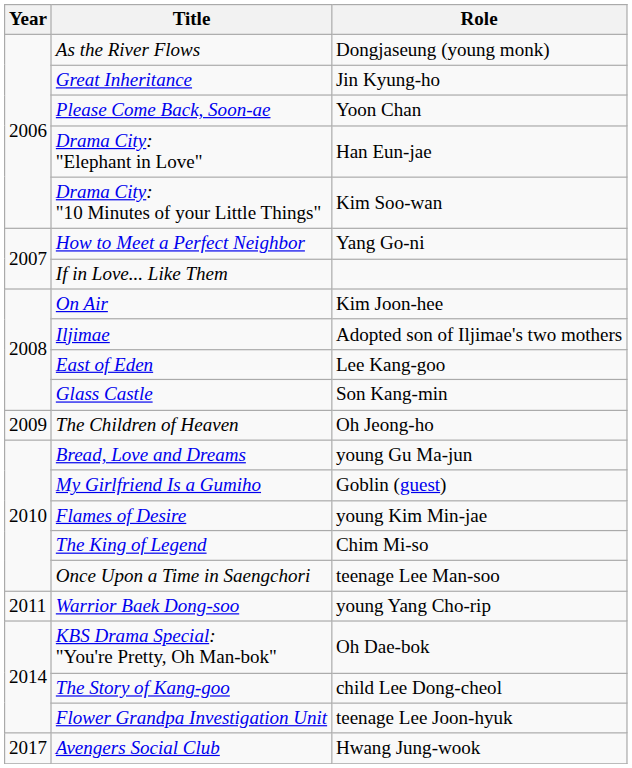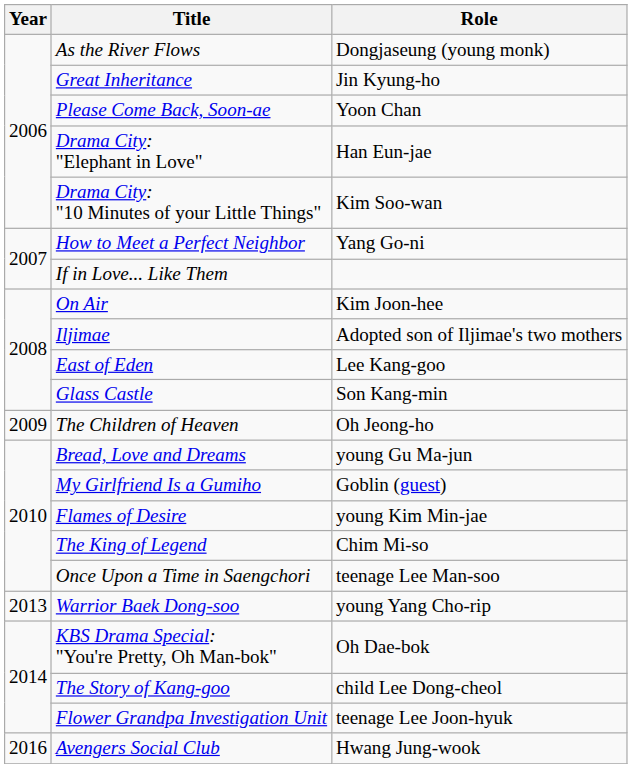 <table class="wikitable">
 <tr>
 <th>Year</th>
 <th>Title</th>
 <th>Role</th>
 </tr>
 <tr>
 <td rowspan="5">2006</td>
 <td><em>As the River Flows </em></td>
 <td>Dongjaseung (young monk)</td>
 </tr>
 <tr>
 <td><em><a href='#'>Great Inheritance</a></em></td>
 <td>Jin Kyung-ho</td>
 </tr>
 <tr>
 <td><em><a href='#'>Please Come Back, Soon-ae</a></em></td>
 <td>Yoon Chan</td>
 </tr>
 <tr>
 <td><em><a href='#'>Drama City</a>:</em><br>"Elephant in Love"</td>
 <td>Han Eun-jae</td>
 </tr>
 <tr>
 <td><em><a href='#'>Drama City</a>:</em><br>"10 Minutes of your Little Things"</td>
 <td>Kim Soo-wan</td>
 </tr>
 <tr>
 <td rowspan="2">2007</td>
 <td><em><a href='#'>How to Meet a Perfect Neighbor</a></em></td>
 <td>Yang Go-ni</td>
 </tr>
 <tr>
 <td><em>If in Love... Like Them</em></td>
 <td></td>
 </tr>
 <tr>
 <td rowspan="4">2008</td>
 <td><em><a href='#'>On Air</a></em></td>
 <td>Kim Joon-hee</td>
 </tr>
 <tr>
 <td><em><a href='#'>Iljimae</a></em></td>
 <td>Adopted son of Iljimae's two mothers</td>
 </tr>
 <tr>
 <td><em><a href='#'>East of Eden</a></em></td>
 <td>Lee Kang-goo</td>
 </tr>
 <tr>
 <td><em><a href='#'>Glass Castle</a></em></td>
 <td>Son Kang-min</td>
 </tr>
 <tr>
 <td rowspan="1">2009</td>
 <td><em>The Children of Heaven</em></td>
 <td>Oh Jeong-ho</td>
 </tr>
 <tr>
 <td rowspan="5">2010</td>
 <td><em><a href='#'>Bread, Love and Dreams</a></em></td>
 <td>young Gu Ma-jun</td>
 </tr>
 <tr>
 <td><em><a href='#'>My Girlfriend Is a Gumiho</a></em></td>
 <td>Goblin (<a href='#'>guest</a>)</td>
 </tr>
 <tr>
 <td><em><a href='#'>Flames of Desire</a></em></td>
 <td>young Kim Min-jae</td>
 </tr>
 <tr>
 <td><em><a href='#'>The King of Legend</a></em></td>
 <td>Chim Mi-so</td>
 </tr>
 <tr>
 <td><em>Once Upon a Time in Saengchori</em></td>
 <td>teenage Lee Man-soo</td>
 </tr>
 <tr>
-<td rowspan="1">2011</td>
+<td rowspan="1">2013</td>
 <td><em><a href='#'>Warrior Baek Dong-soo</a></em></td>
 <td>young Yang Cho-rip</td>
 </tr>
 <tr>
 <td rowspan="3">2014</td>
 <td><em><a href='#'>KBS Drama Special</a>:</em> <br>"You're Pretty, Oh Man-bok"</td>
 <td>Oh Dae-bok</td>
 </tr>
 <tr>
 <td><em><a href='#'>The Story of Kang-goo</a></em></td>
 <td>child Lee Dong-cheol</td>
 </tr>
 <tr>
 <td><em><a href='#'>Flower Grandpa Investigation Unit</a></em></td>
 <td>teenage Lee Joon-hyuk</td>
 </tr>
 <tr>
-<td>2017</td>
+<td>2016</td>
 <td><em><a href='#'>Avengers Social Club</a></em></td>
 <td>Hwang Jung-wook</td>
 </tr>
 </table>
